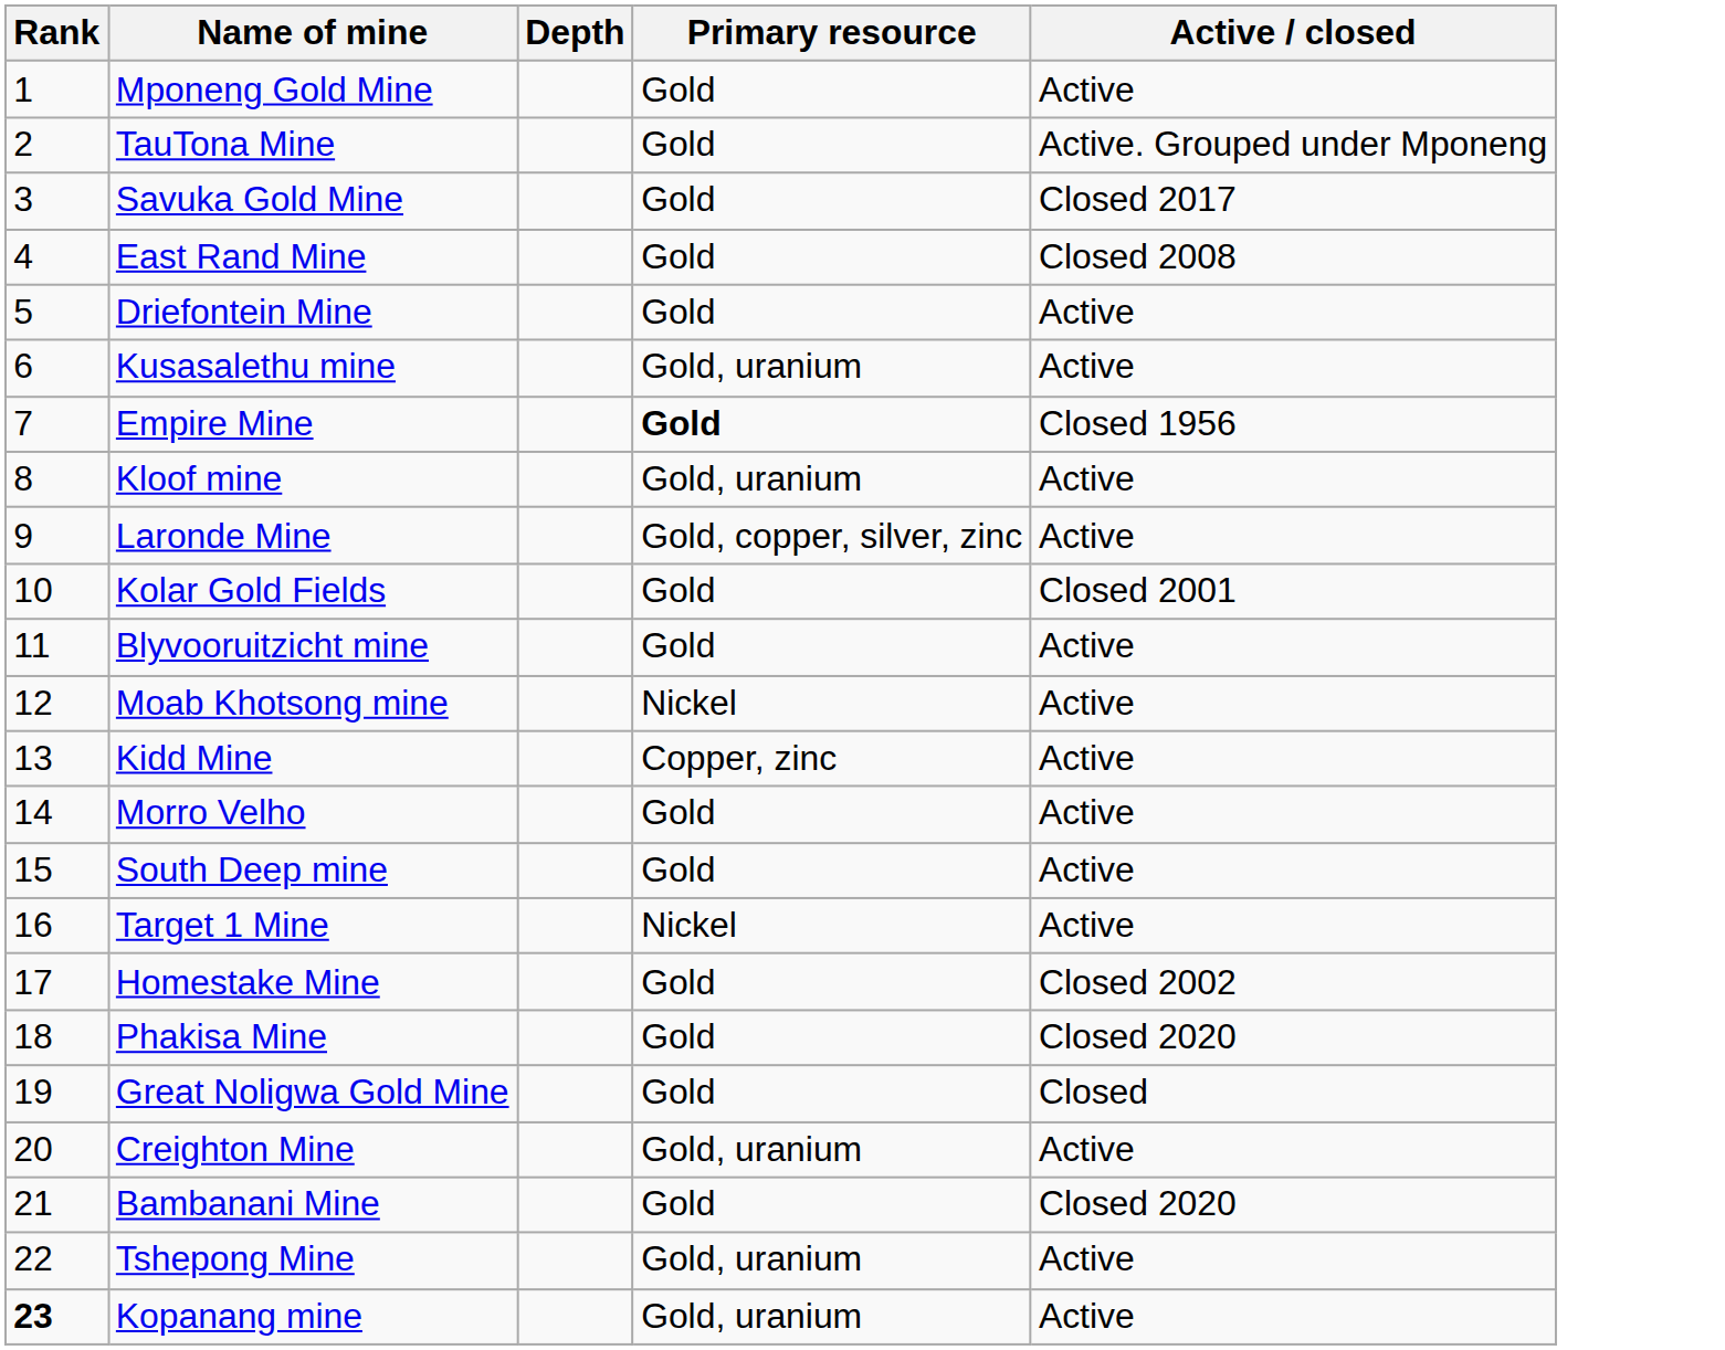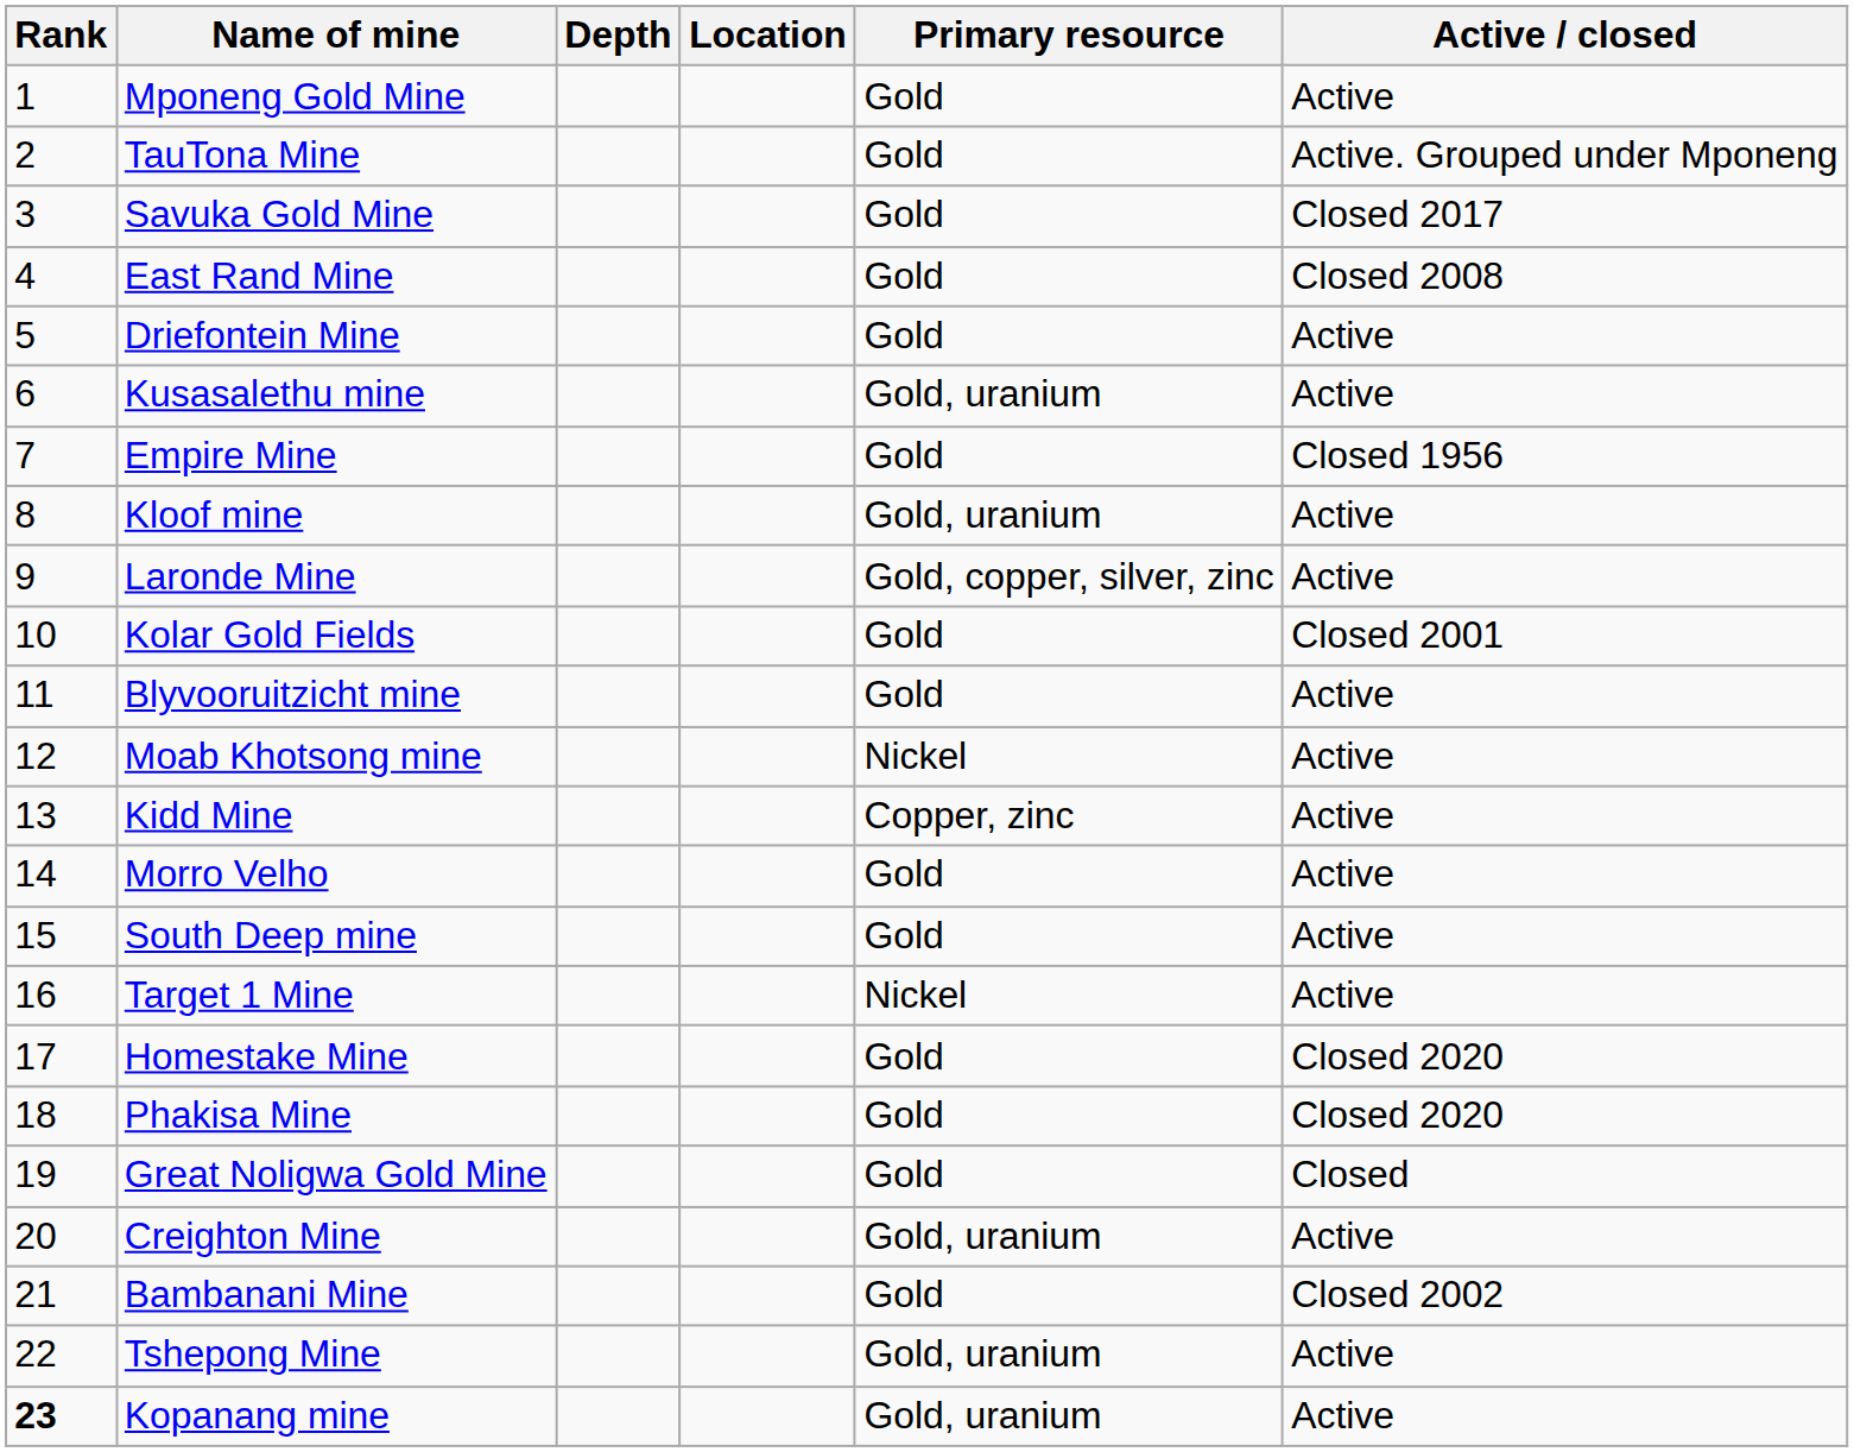 <table class="sortable wikitable">
 <tr>
 <th>Rank</th>
 <th>Name of mine</th>
 <th>Depth</th>
+<th>Location</th>
 <th>Primary resource</th>
 <th>Active / closed</th>
 </tr>
 <tr>
 <td>1</td>
 <td><a href='#'>Mponeng Gold Mine</a></td>
+<td></td>
 <td></td>
 <td>Gold</td>
 <td>Active</td>
 </tr>
 <tr>
 <td>2</td>
 <td><a href='#'>TauTona Mine</a></td>
 <td></td>
+<td></td>
 <td>Gold</td>
 <td>Active. Grouped under Mponeng </td>
 </tr>
 <tr>
 <td>3</td>
 <td><a href='#'>Savuka Gold Mine</a></td>
+<td></td>
 <td></td>
 <td>Gold</td>
 <td>Closed 2017</td>
 </tr>
 <tr>
 <td>4</td>
 <td><a href='#'>East Rand Mine</a></td>
 <td></td>
+<td></td>
 <td>Gold</td>
 <td>Closed 2008</td>
 </tr>
 <tr>
 <td>5</td>
 <td><a href='#'>Driefontein Mine</a></td>
+<td></td>
 <td></td>
 <td>Gold</td>
 <td>Active</td>
 </tr>
 <tr>
 <td>6</td>
 <td><a href='#'>Kusasalethu mine</a></td>
 <td></td>
+<td></td>
 <td>Gold, uranium</td>
 <td>Active</td>
 </tr>
 <tr>
 <td>7</td>
 <td><a href='#'>Empire Mine</a></td>
 <td></td>
-<td><strong>Gold</strong></td>
+<td></td>
+<td>Gold</td>
 <td>Closed 1956</td>
 </tr>
 <tr>
 <td>8</td>
 <td><a href='#'>Kloof mine</a></td>
+<td></td>
 <td></td>
 <td>Gold, uranium</td>
 <td>Active</td>
 </tr>
 <tr>
 <td>9</td>
 <td><a href='#'>Laronde Mine</a></td>
 <td></td>
+<td></td>
 <td>Gold, copper, silver, zinc</td>
 <td>Active</td>
 </tr>
 <tr>
 <td>10</td>
 <td><a href='#'>Kolar Gold Fields</a></td>
+<td></td>
 <td></td>
 <td>Gold</td>
 <td>Closed 2001</td>
 </tr>
 <tr>
 <td>11</td>
 <td><a href='#'>Blyvooruitzicht mine</a></td>
 <td></td>
+<td></td>
 <td>Gold</td>
 <td>Active</td>
 </tr>
 <tr>
 <td>12</td>
 <td><a href='#'>Moab Khotsong mine</a></td>
+<td></td>
 <td></td>
 <td>Nickel</td>
 <td>Active</td>
 </tr>
 <tr>
 <td>13</td>
 <td><a href='#'>Kidd Mine</a></td>
 <td></td>
+<td></td>
 <td>Copper, zinc</td>
 <td>Active</td>
 </tr>
 <tr>
 <td>14</td>
 <td><a href='#'>Morro Velho</a></td>
+<td></td>
 <td></td>
 <td>Gold</td>
 <td>Active</td>
 </tr>
 <tr>
 <td>15</td>
 <td><a href='#'>South Deep mine</a></td>
 <td></td>
+<td></td>
 <td>Gold</td>
 <td>Active</td>
 </tr>
 <tr>
 <td>16</td>
 <td><a href='#'>Target 1 Mine</a></td>
+<td></td>
 <td></td>
 <td>Nickel</td>
 <td>Active</td>
 </tr>
 <tr>
 <td>17</td>
 <td><a href='#'>Homestake Mine</a></td>
 <td></td>
+<td></td>
 <td>Gold</td>
-<td>Closed 2002</td>
+<td>Closed 2020</td>
 </tr>
 <tr>
 <td>18</td>
 <td><a href='#'>Phakisa Mine</a></td>
+<td></td>
 <td></td>
 <td>Gold</td>
 <td>Closed 2020</td>
 </tr>
 <tr>
 <td>19</td>
 <td><a href='#'>Great Noligwa Gold Mine</a></td>
 <td></td>
+<td></td>
 <td>Gold</td>
 <td>Closed</td>
 </tr>
 <tr>
 <td>20</td>
 <td><a href='#'>Creighton Mine</a></td>
+<td></td>
 <td></td>
 <td>Gold, uranium</td>
 <td>Active</td>
 </tr>
 <tr>
 <td>21</td>
 <td><a href='#'>Bambanani Mine</a></td>
 <td></td>
+<td></td>
 <td>Gold</td>
-<td>Closed 2020</td>
+<td>Closed 2002</td>
 </tr>
 <tr>
 <td>22</td>
 <td><a href='#'>Tshepong Mine</a></td>
+<td></td>
 <td></td>
 <td>Gold, uranium</td>
 <td>Active</td>
 </tr>
 <tr>
 <td><strong>23</strong></td>
 <td><a href='#'>Kopanang mine</a></td>
 <td></td>
+<td></td>
 <td>Gold, uranium</td>
 <td>Active</td>
 </tr>
 </table>
